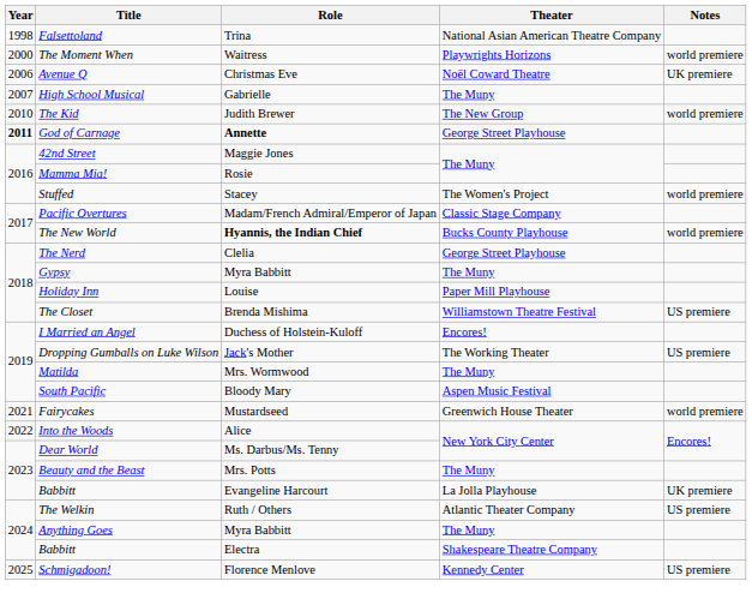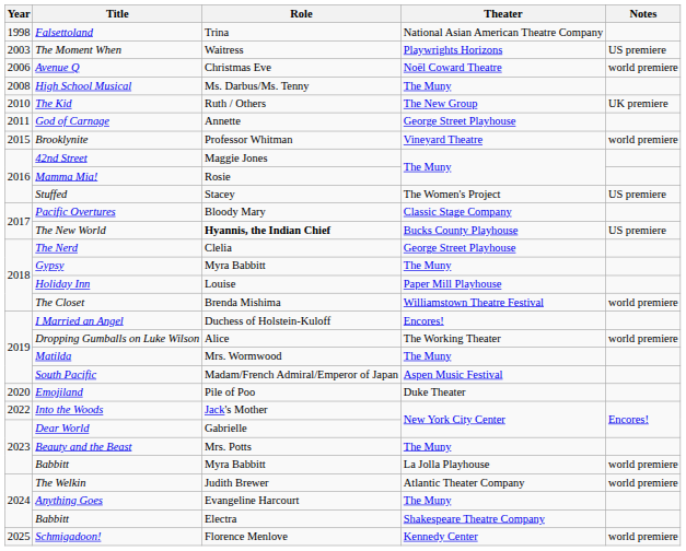 <table class="wikitable sortable">
 <tr>
 <th>Year</th>
 <th>Title</th>
 <th>Role</th>
 <th>Theater</th>
 <th>Notes</th>
 </tr>
 <tr>
 <td>1998</td>
 <td><em><a href='#'>Falsettoland</a></em></td>
 <td>Trina</td>
 <td>National Asian American Theatre Company</td>
 <td></td>
 </tr>
 <tr>
-<td>2000</td>
+<td>2003</td>
 <td><em>The Moment When</em></td>
 <td>Waitress</td>
 <td><a href='#'>Playwrights Horizons</a></td>
-<td>world premiere</td>
+<td>US premiere</td>
 </tr>
 <tr>
 <td>2006</td>
 <td><em><a href='#'>Avenue Q</a></em></td>
 <td>Christmas Eve</td>
 <td><a href='#'>Noël Coward Theatre</a></td>
-<td>UK premiere</td>
+<td>world premiere</td>
 </tr>
 <tr>
-<td>2007</td>
+<td>2008</td>
 <td><em><a href='#'>High School Musical</a></em></td>
-<td>Gabrielle</td>
+<td>Ms. Darbus/Ms. Tenny</td>
 <td><a href='#'>The Muny</a></td>
 <td></td>
 </tr>
 <tr>
 <td>2010</td>
 <td><em><a href='#'>The Kid</a></em></td>
-<td>Judith Brewer</td>
+<td>Ruth / Others</td>
 <td><a href='#'>The New Group</a></td>
-<td>world premiere</td>
+<td>UK premiere</td>
 </tr>
 <tr>
-<td><strong>2011</strong></td>
+<td>2011</td>
 <td><em><a href='#'>God of Carnage</a></em></td>
-<td><strong>Annette</strong></td>
+<td>Annette</td>
 <td><a href='#'>George Street Playhouse</a></td>
 <td></td>
+</tr>
+<tr>
+<td>2015</td>
+<td><em>Brooklynite</em></td>
+<td>Professor Whitman</td>
+<td><a href='#'>Vineyard Theatre</a></td>
+<td>world premiere</td>
 </tr>
 <tr>
 <td rowspan=3>2016</td>
 <td><em><a href='#'>42nd Street</a></em></td>
 <td>Maggie Jones</td>
 <td rowspan=2><a href='#'>The Muny</a></td>
 <td></td>
 </tr>
 <tr>
 <td><em><a href='#'>Mamma Mia!</a></em></td>
 <td>Rosie</td>
 <td></td>
 </tr>
 <tr>
 <td><em>Stuffed</em></td>
 <td>Stacey</td>
 <td>The Women's Project</td>
-<td>world premiere</td>
+<td>US premiere</td>
 </tr>
 <tr>
 <td rowspan=2>2017</td>
 <td><em><a href='#'>Pacific Overtures</a></em></td>
-<td>Madam/French Admiral/Emperor of Japan</td>
+<td>Bloody Mary</td>
 <td><a href='#'>Classic Stage Company</a></td>
 <td></td>
 </tr>
 <tr>
 <td><em>The New World</em></td>
 <td><strong>Hyannis, the Indian Chief</strong></td>
 <td><a href='#'>Bucks County Playhouse</a></td>
-<td>world premiere</td>
+<td>US premiere</td>
 </tr>
 <tr>
 <td rowspan=4>2018</td>
 <td><em><a href='#'>The Nerd</a></em></td>
 <td>Clelia</td>
 <td><a href='#'>George Street Playhouse</a></td>
 <td></td>
 </tr>
 <tr>
 <td><em><a href='#'>Gypsy</a></em></td>
 <td>Myra Babbitt</td>
 <td><a href='#'>The Muny</a></td>
 <td></td>
 </tr>
 <tr>
 <td><em><a href='#'>Holiday Inn</a></em></td>
 <td>Louise</td>
 <td><a href='#'>Paper Mill Playhouse</a></td>
 <td></td>
 </tr>
 <tr>
 <td><em>The Closet</em></td>
 <td>Brenda Mishima</td>
 <td><a href='#'>Williamstown Theatre Festival</a></td>
-<td>US premiere</td>
+<td>world premiere</td>
 </tr>
 <tr>
 <td rowspan=4>2019</td>
 <td><em><a href='#'>I Married an Angel</a></em></td>
 <td>Duchess of Holstein-Kuloff</td>
 <td><a href='#'>Encores!</a></td>
 <td></td>
 </tr>
 <tr>
 <td><em>Dropping Gumballs on Luke Wilson</em></td>
-<td><a href='#'>Jack</a>'s Mother</td>
+<td>Alice</td>
 <td>The Working Theater</td>
-<td>US premiere</td>
+<td>world premiere</td>
 </tr>
 <tr>
 <td><em><a href='#'>Matilda</a></em></td>
 <td>Mrs. Wormwood</td>
 <td><a href='#'>The Muny</a></td>
 <td></td>
 </tr>
 <tr>
 <td><em><a href='#'>South Pacific</a></em></td>
-<td>Bloody Mary</td>
+<td>Madam/French Admiral/Emperor of Japan</td>
 <td><a href='#'>Aspen Music Festival</a></td>
 <td></td>
 </tr>
 <tr>
-<td>2021</td>
-<td><em>Fairycakes</em></td>
-<td>Mustardseed</td>
-<td>Greenwich House Theater</td>
-<td>world premiere</td>
+<td>2020</td>
+<td><em><a href='#'>Emojiland</a></em></td>
+<td>Pile of Poo</td>
+<td>Duke Theater</td>
+<td></td>
 </tr>
 <tr>
 <td>2022</td>
 <td><em><a href='#'>Into the Woods</a></em></td>
-<td>Alice</td>
+<td><a href='#'>Jack</a>'s Mother</td>
 <td rowspan=2><a href='#'>New York City Center</a></td>
 <td rowspan=2><a href='#'>Encores!</a></td>
 </tr>
 <tr>
 <td rowspan=3>2023</td>
 <td><em><a href='#'>Dear World</a></em></td>
-<td>Ms. Darbus/Ms. Tenny</td>
+<td>Gabrielle</td>
 </tr>
 <tr>
 <td><em><a href='#'>Beauty and the Beast</a></em></td>
 <td>Mrs. Potts</td>
 <td><a href='#'>The Muny</a></td>
 <td></td>
 </tr>
 <tr>
 <td><em>Babbitt</em></td>
-<td>Evangeline Harcourt</td>
+<td>Myra Babbitt</td>
 <td>La Jolla Playhouse </td>
-<td>UK premiere</td>
+<td>world premiere</td>
 </tr>
 <tr>
 <td rowspan=3>2024</td>
 <td><em>The Welkin</em></td>
-<td>Ruth / Others</td>
+<td>Judith Brewer</td>
 <td>Atlantic Theater Company </td>
-<td>US premiere</td>
+<td>world premiere</td>
 </tr>
 <tr>
 <td><em><a href='#'>Anything Goes</a></em></td>
-<td>Myra Babbitt</td>
+<td>Evangeline Harcourt</td>
 <td><a href='#'>The Muny</a></td>
 <td></td>
 </tr>
 <tr>
 <td><em>Babbitt</em></td>
 <td>Electra</td>
 <td><a href='#'>Shakespeare Theatre Company</a></td>
 <td></td>
 </tr>
 <tr>
 <td>2025</td>
 <td><em><a href='#'>Schmigadoon!</a></em></td>
 <td>Florence Menlove</td>
 <td><a href='#'>Kennedy Center</a></td>
-<td>US premiere</td>
+<td>world premiere</td>
 </tr>
 </table>
